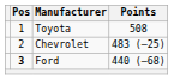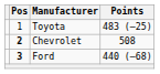 <table class="wikitable" style="font-size: 95%;">
 <tr>
 <th></th>
 <th>Pos</th>
 <th>Manufacturer</th>
 <th>Points</th>
 </tr>
 <tr>
 <td align="left"></td>
 <td style="text-align:center;">1</td>
 <td>Toyota</td>
-<td style="text-align:center;">508</td>
+<td style="text-align:center;">483 (–25)</td>
 </tr>
 <tr>
 <td align="left"></td>
-<td style="text-align:center;">2</td>
+<td style="text-align:center;"><strong>2</strong></td>
 <td>Chevrolet</td>
-<td style="text-align:center;">483 (–25)</td>
+<td style="text-align:center;">508</td>
 </tr>
 <tr>
 <td align="left"></td>
 <td style="text-align:center;"><strong>3</strong></td>
 <td>Ford</td>
 <td style="text-align:center;">440 (–68)</td>
 </tr>
 <tr>
 <th colspan=8></th>
 </tr>
 </table>
